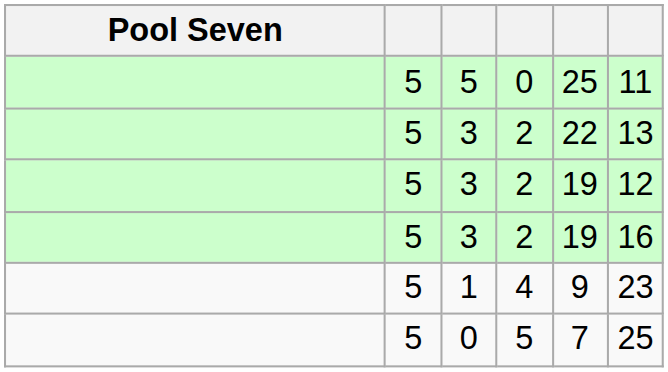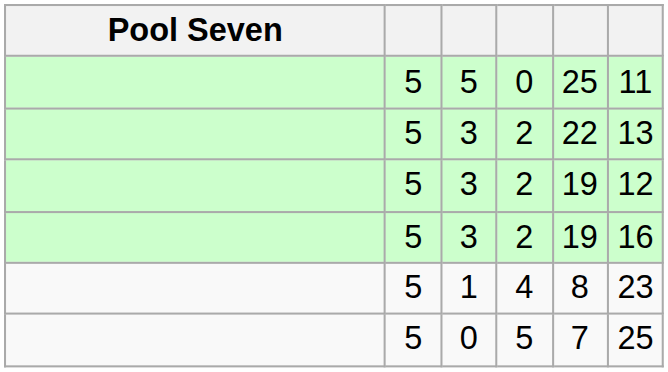 <table class="wikitable" style="text-align:center;">
 <tr>
 <th width="180">Pool Seven</th>
 <th width="20"></th>
 <th width="20"></th>
 <th width="20"></th>
 <th width="20"></th>
 <th width="20"></th>
 </tr>
 <tr bgcolor=ccffcc>
 <td align="left"></td>
 <td>5</td>
 <td>5</td>
 <td>0</td>
 <td>25</td>
 <td>11</td>
 </tr>
 <tr bgcolor=#ccffcc>
 <td align="left"></td>
 <td>5</td>
 <td>3</td>
 <td>2</td>
 <td>22</td>
 <td>13</td>
 </tr>
 <tr bgcolor=ccffcc>
 <td align="left"></td>
 <td>5</td>
 <td>3</td>
 <td>2</td>
 <td>19</td>
 <td>12</td>
 </tr>
 <tr bgcolor=ccffcc>
 <td align="left"></td>
 <td>5</td>
 <td>3</td>
 <td>2</td>
 <td>19</td>
 <td>16</td>
 </tr>
 <tr>
 <td align="left"></td>
 <td>5</td>
 <td>1</td>
 <td>4</td>
-<td>9</td>
+<td>8</td>
 <td>23</td>
 </tr>
 <tr>
 <td align="left"></td>
 <td>5</td>
 <td>0</td>
 <td>5</td>
 <td>7</td>
 <td>25</td>
 </tr>
 </table>
